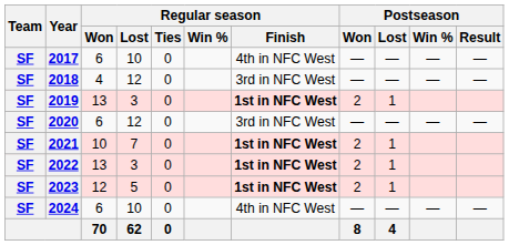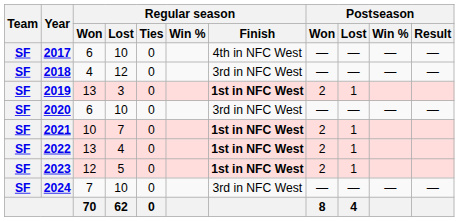 <table class="wikitable" style="font-size: 95%; text-align:center;">
 <tr>
 <th rowspan="2">Team</th>
 <th rowspan="2">Year</th>
 <th colspan="5">Regular season</th>
 <th colspan="4">Postseason</th>
 </tr>
 <tr>
 <th>Won</th>
 <th>Lost</th>
 <th>Ties</th>
 <th>Win %</th>
 <th>Finish</th>
 <th>Won</th>
 <th>Lost</th>
 <th>Win %</th>
 <th>Result</th>
 </tr>
 <tr>
 <th><a href='#'>SF</a></th>
 <th><a href='#'>2017</a></th>
 <td>6</td>
 <td>10</td>
 <td>0</td>
 <td></td>
 <td>4th in NFC West</td>
 <td>—</td>
 <td>—</td>
 <td>—</td>
 <td>—</td>
 </tr>
 <tr>
 <th><a href='#'>SF</a></th>
 <th><a href='#'>2018</a></th>
 <td>4</td>
 <td>12</td>
 <td>0</td>
 <td></td>
 <td>3rd in NFC West</td>
 <td>—</td>
 <td>—</td>
 <td>—</td>
 <td>—</td>
 </tr>
 <tr style="background:#fdd">
 <th><a href='#'>SF</a></th>
 <th><a href='#'>2019</a></th>
 <td>13</td>
 <td>3</td>
 <td>0</td>
 <td></td>
 <td><strong>1st in NFC West</strong></td>
 <td>2</td>
 <td>1</td>
 <td></td>
 <td></td>
 </tr>
 <tr>
 <th><a href='#'>SF</a></th>
 <th><a href='#'>2020</a></th>
 <td>6</td>
-<td>12</td>
+<td>10</td>
 <td>0</td>
 <td></td>
 <td>3rd in NFC West</td>
 <td>—</td>
 <td>—</td>
 <td>—</td>
 <td>—</td>
 </tr>
 <tr style="background:#fdd">
 <th><a href='#'>SF</a></th>
 <th><a href='#'>2021</a></th>
 <td>10</td>
 <td>7</td>
 <td>0</td>
 <td></td>
 <td><strong>1st in NFC West</strong></td>
 <td>2</td>
 <td>1</td>
 <td></td>
 <td></td>
 </tr>
 <tr style="background:#fdd">
 <th><a href='#'>SF</a></th>
 <th><a href='#'>2022</a></th>
 <td>13</td>
-<td>3</td>
+<td>4</td>
 <td>0</td>
 <td></td>
 <td><strong>1st in NFC West</strong></td>
 <td>2</td>
 <td>1</td>
 <td></td>
 <td></td>
 </tr>
 <tr style="background:#fdd">
 <th><a href='#'>SF</a></th>
 <th><a href='#'>2023</a></th>
 <td>12</td>
 <td>5</td>
 <td>0</td>
 <td></td>
 <td><strong>1st in NFC West</strong></td>
 <td>2</td>
 <td>1</td>
 <td></td>
 <td></td>
 </tr>
 <tr>
 <th><a href='#'>SF</a></th>
 <th><a href='#'>2024</a></th>
-<td>6</td>
+<td>7</td>
 <td>10</td>
 <td>0</td>
 <td></td>
-<td>4th in NFC West</td>
+<td>3rd in NFC West</td>
 <td>—</td>
 <td>—</td>
 <td>—</td>
 <td>—</td>
 </tr>
 <tr>
 <th colspan="2"></th>
 <th>70</th>
 <th>62</th>
 <th>0</th>
 <th></th>
 <th></th>
 <th>8</th>
 <th>4</th>
 <th></th>
 <th></th>
 </tr>
 </table>
